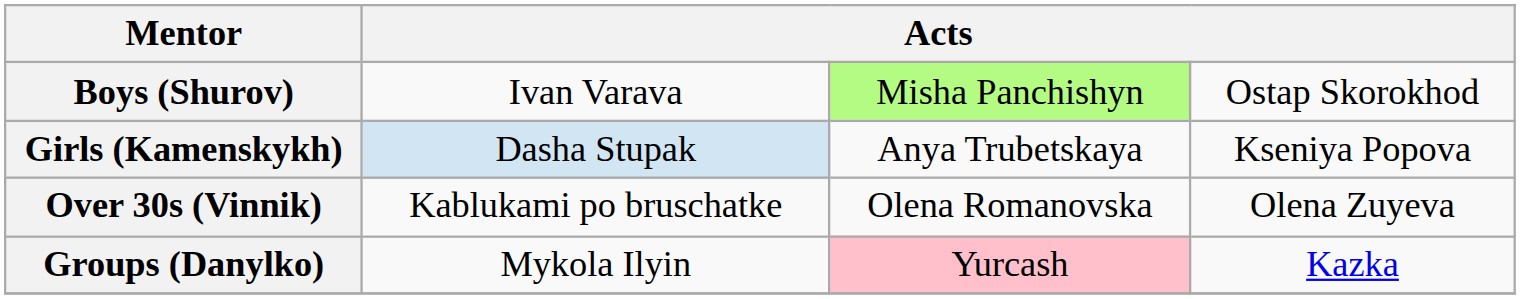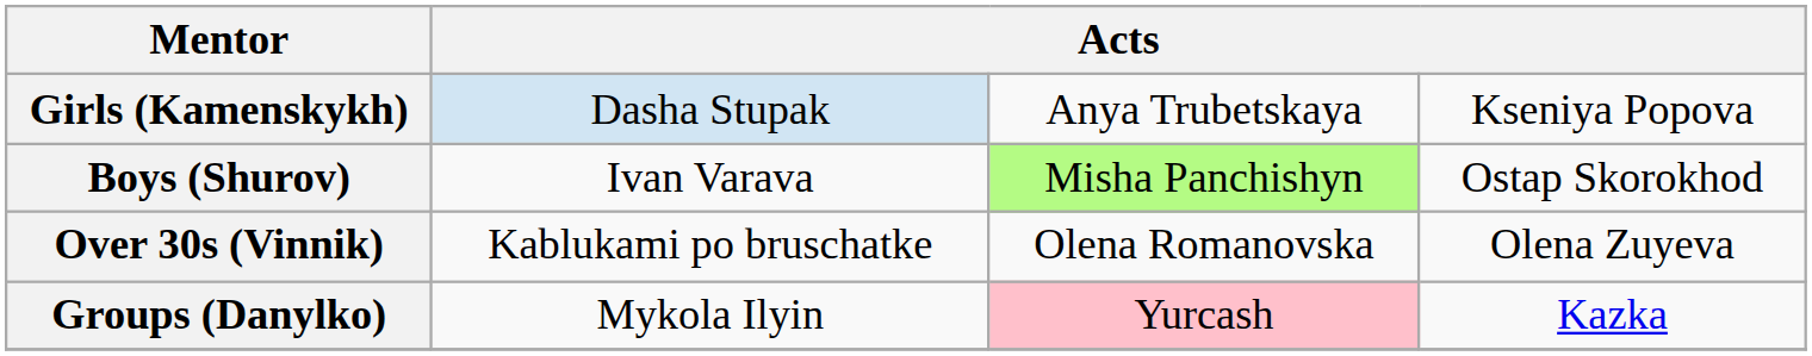 <table class="wikitable" style="text-align:center">
 <tr>
 <th spope="col" width="150">Mentor</th>
 <th scope="col" colspan="3" width="500">Acts</th>
 </tr>
 <tr>
+<th scope="row">Girls (Kamenskykh)</th>
+<td bgcolor="#D1E5F3">Dasha Stupak</td>
+<td>Anya Trubetskaya</td>
+<td>Kseniya Popova</td>
+</tr>
+<tr>
 <th scope="row">Boys (Shurov)</th>
 <td>Ivan Varava</td>
 <td bgcolor="#B4FB84">Misha Panchishyn</td>
 <td>Ostap Skorokhod</td>
-</tr>
-<tr>
-<th scope="row">Girls (Kamenskykh)</th>
-<td bgcolor="#D1E5F3">Dasha Stupak</td>
-<td>Anya Trubetskaya</td>
-<td>Kseniya Popova</td>
 </tr>
 <tr>
 <th scope="row">Over 30s (Vinnik)</th>
 <td>Kablukami po bruschatke</td>
 <td>Olena Romanovska</td>
 <td>Olena Zuyeva</td>
 </tr>
 <tr>
 <th scope="row">Groups (Danylko)</th>
 <td>Mykola Ilyin</td>
 <td bgcolor="pink">Yurcash</td>
 <td><a href='#'>Kazka</a></td>
 </tr>
 <tr>
 </tr>
 </table>
